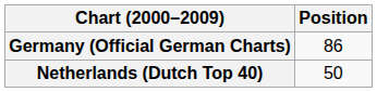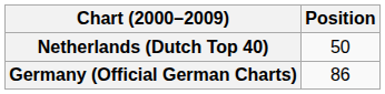 <table class="wikitable sortable plainrowheaders" style="text-align:center">
 <tr>
 <th scope="col">Chart (2000–2009)</th>
 <th scope="col">Position</th>
 </tr>
 <tr>
+<th scope="row">Netherlands (Dutch Top 40)</th>
+<td>50</td>
+</tr>
+<tr>
 <th scope="row">Germany (Official German Charts)</th>
 <td>86</td>
 </tr>
-<tr>
-<th scope="row">Netherlands (Dutch Top 40)</th>
-<td>50</td>
-</tr>
 </table>
